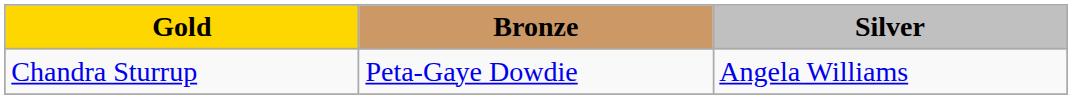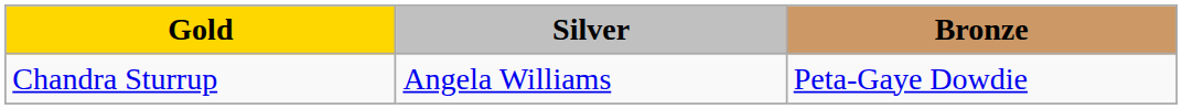 <table class="wikitable" style="text-align:left">
 <tr align="center">
 <td width=200 bgcolor=gold><strong>Gold</strong></td>
+<td width=200 bgcolor=silver><strong>Silver</strong></td>
 <td width=200 bgcolor=CC9966><strong>Bronze</strong></td>
-<td width=200 bgcolor=silver><strong>Silver</strong></td>
 </tr>
 <tr>
 <td><a href='#'>Chandra Sturrup</a><br><em></em></td>
+<td><a href='#'>Angela Williams</a><br><em></em></td>
 <td><a href='#'>Peta-Gaye Dowdie</a><br><em></em></td>
-<td><a href='#'>Angela Williams</a><br><em></em></td>
 </tr>
 </table>
